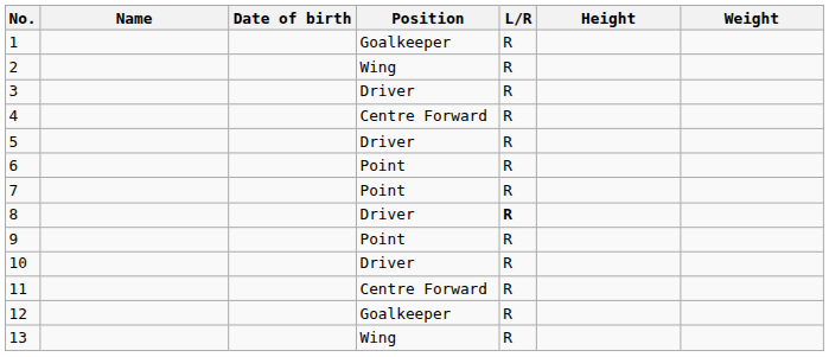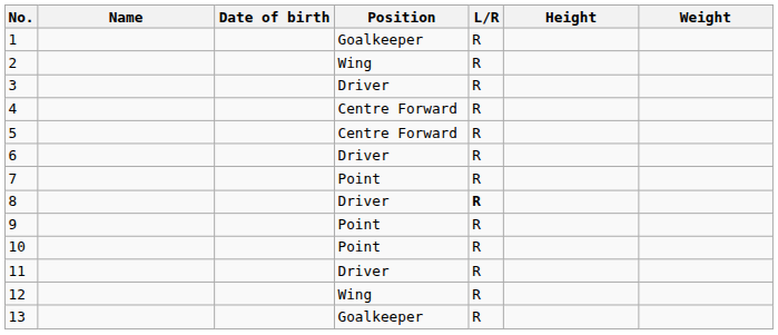 <table class=wikitable sortable style=font-size:100%; text-align:center;>
 <tr>
 <th>No.</th>
 <th style=width:12em>Name</th>
 <th style=width:8em>Date of birth</th>
 <th style=width:9em>Position</th>
 <th style=width:2em>L/R</th>
 <th style=width:9em>Height</th>
 <th style=width:9em>Weight</th>
 </tr>
 <tr>
 <td>1</td>
 <td align=left></td>
 <td align=right></td>
 <td>Goalkeeper</td>
 <td>R</td>
 <td></td>
 <td></td>
 </tr>
 <tr>
 <td>2</td>
 <td align=left></td>
 <td align=right></td>
 <td>Wing</td>
 <td>R</td>
 <td></td>
 <td></td>
 </tr>
 <tr>
 <td>3</td>
 <td align=left></td>
 <td align=right></td>
 <td>Driver</td>
 <td>R</td>
 <td></td>
 <td></td>
 </tr>
 <tr>
 <td>4</td>
 <td align=left></td>
 <td align=right></td>
 <td>Centre Forward</td>
 <td>R</td>
 <td></td>
 <td></td>
 </tr>
 <tr>
 <td>5</td>
 <td align=left></td>
 <td align=right></td>
-<td>Driver</td>
+<td>Centre Forward</td>
 <td>R</td>
 <td></td>
 <td></td>
 </tr>
 <tr>
 <td>6</td>
 <td align=left></td>
 <td align=right></td>
-<td>Point</td>
+<td>Driver</td>
 <td>R</td>
 <td></td>
 <td></td>
 </tr>
 <tr>
 <td>7</td>
 <td align=left></td>
 <td align=right></td>
 <td>Point</td>
 <td>R</td>
 <td></td>
 <td></td>
 </tr>
 <tr>
 <td>8</td>
 <td align=left></td>
 <td align=right></td>
 <td>Driver</td>
 <td><strong>R</strong></td>
 <td></td>
 <td></td>
 </tr>
 <tr>
 <td>9</td>
 <td align=left></td>
 <td align=right></td>
 <td>Point</td>
 <td>R</td>
 <td></td>
 <td></td>
 </tr>
 <tr>
 <td>10</td>
 <td align=left></td>
 <td align=right></td>
-<td>Driver</td>
+<td>Point</td>
 <td>R</td>
 <td></td>
 <td></td>
 </tr>
 <tr>
 <td>11</td>
 <td align=left></td>
 <td align=right></td>
-<td>Centre Forward</td>
+<td>Driver</td>
 <td>R</td>
 <td></td>
 <td></td>
 </tr>
 <tr>
 <td>12</td>
 <td align=left></td>
 <td align=right></td>
-<td>Goalkeeper</td>
+<td>Wing</td>
 <td>R</td>
 <td></td>
 <td></td>
 </tr>
 <tr>
 <td>13</td>
 <td align=left></td>
 <td align=right></td>
-<td>Wing</td>
+<td>Goalkeeper</td>
 <td>R</td>
 <td></td>
 <td></td>
 </tr>
 </table>
